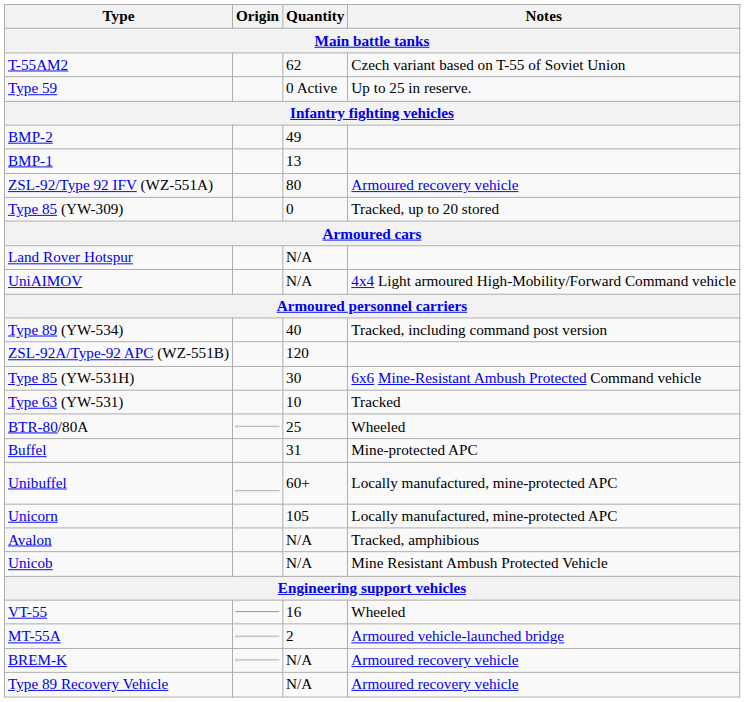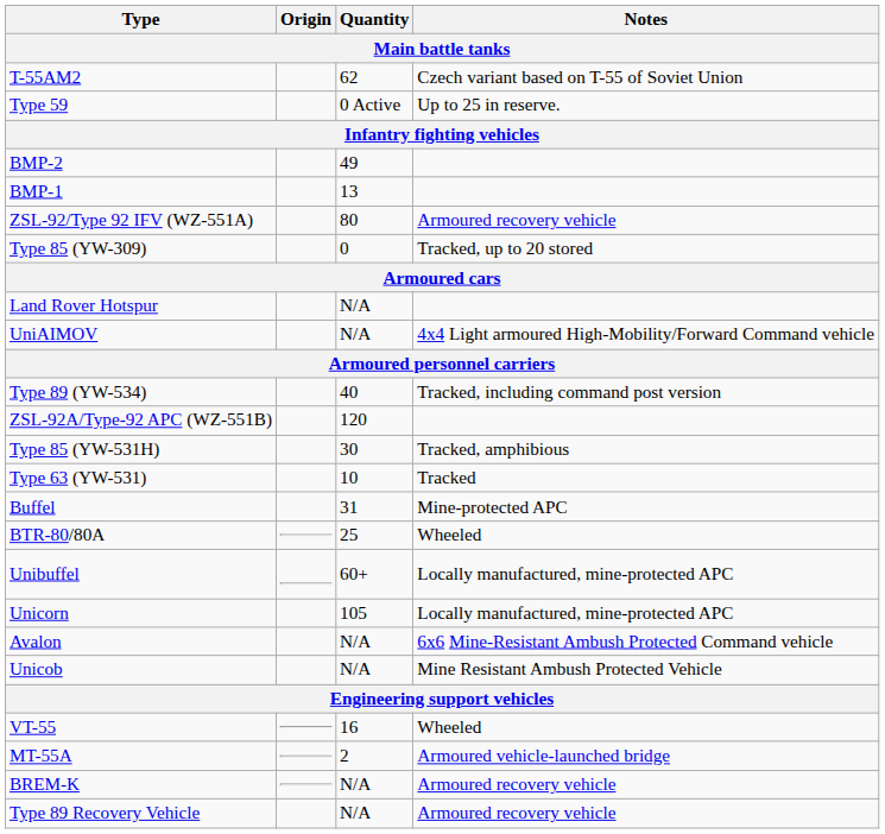 <table class="wikitable">
 <tr>
 <th>Type</th>
 <th>Origin</th>
 <th>Quantity</th>
 <th>Notes</th>
 </tr>
 <tr>
 <th colspan="4"><a href='#'>Main battle tanks</a></th>
 </tr>
 <tr>
 <td><a href='#'>T-55AM2</a></td>
 <td><br></td>
 <td>62</td>
 <td>Czech variant based on T-55 of Soviet Union</td>
 </tr>
 <tr>
 <td><a href='#'>Type 59</a></td>
 <td></td>
 <td>0 Active</td>
 <td>Up to 25 in reserve.</td>
 </tr>
 <tr>
 <th colspan="4"><a href='#'>Infantry fighting vehicles</a></th>
 </tr>
 <tr>
 <td><a href='#'>BMP-2</a></td>
 <td></td>
 <td>49</td>
 <td></td>
 </tr>
 <tr>
 <td><a href='#'>BMP-1</a></td>
 <td></td>
 <td>13</td>
 <td></td>
 </tr>
 <tr>
 <td><a href='#'>ZSL-92/Type 92 IFV</a> (WZ-551A)</td>
 <td></td>
 <td>80</td>
 <td><a href='#'>Armoured recovery vehicle</a></td>
 </tr>
 <tr>
 <td><a href='#'>Type 85</a> (YW-309)</td>
 <td></td>
 <td>0</td>
 <td>Tracked, up to 20 stored</td>
 </tr>
 <tr>
 <th colspan="4"><a href='#'>Armoured cars</a></th>
 </tr>
 <tr>
 <td><a href='#'>Land Rover Hotspur</a></td>
 <td></td>
 <td>N/A</td>
 <td></td>
 </tr>
 <tr>
 <td><a href='#'>UniAIMOV</a></td>
 <td></td>
 <td>N/A</td>
 <td><a href='#'>4x4</a> Light armoured High-Mobility/Forward Command vehicle</td>
 </tr>
 <tr>
 <th colspan="4"><a href='#'>Armoured personnel carriers</a></th>
 </tr>
 <tr>
 <td><a href='#'>Type 89</a> (YW-534)</td>
 <td></td>
 <td>40</td>
 <td>Tracked, including command post version</td>
 </tr>
 <tr>
 <td><a href='#'>ZSL-92A/Type-92 APC</a> (WZ-551B)</td>
 <td></td>
 <td>120</td>
 <td></td>
 </tr>
 <tr>
 <td><a href='#'>Type 85</a> (YW-531H)</td>
 <td></td>
 <td>30</td>
-<td><a href='#'>6x6</a> <a href='#'>Mine-Resistant Ambush Protected</a> Command vehicle</td>
+<td>Tracked, amphibious</td>
 </tr>
 <tr>
 <td><a href='#'>Type 63</a> (YW-531)</td>
 <td></td>
 <td>10</td>
 <td>Tracked</td>
 </tr>
 <tr>
+<td><a href='#'>Buffel</a></td>
+<td><br></td>
+<td>31</td>
+<td>Mine-protected APC</td>
+</tr>
+<tr>
 <td><a href='#'>BTR-80</a>/80A</td>
 <td><hr></td>
 <td>25</td>
 <td>Wheeled</td>
-</tr>
-<tr>
-<td><a href='#'>Buffel</a></td>
-<td><br></td>
-<td>31</td>
-<td>Mine-protected APC</td>
 </tr>
 <tr>
 <td><a href='#'>Unibuffel</a></td>
 <td><br><hr></td>
 <td>60+</td>
 <td>Locally manufactured, mine-protected APC</td>
 </tr>
 <tr>
 <td><a href='#'>Unicorn</a></td>
 <td></td>
 <td>105</td>
 <td>Locally manufactured, mine-protected APC</td>
 </tr>
 <tr>
 <td><a href='#'>Avalon</a></td>
 <td></td>
 <td>N/A</td>
-<td>Tracked, amphibious</td>
+<td><a href='#'>6x6</a> <a href='#'>Mine-Resistant Ambush Protected</a> Command vehicle</td>
 </tr>
 <tr>
 <td><a href='#'>Unicob</a></td>
 <td></td>
 <td>N/A</td>
 <td>Mine Resistant Ambush Protected Vehicle</td>
 </tr>
 <tr>
 <th colspan="4"><a href='#'>Engineering support vehicles</a></th>
 </tr>
 <tr>
 <td><a href='#'>VT-55</a></td>
 <td><hr></td>
 <td>16</td>
 <td>Wheeled</td>
 </tr>
 <tr>
 <td><a href='#'>MT-55A</a></td>
 <td><hr></td>
 <td>2</td>
 <td><a href='#'>Armoured vehicle-launched bridge</a></td>
 </tr>
 <tr>
 <td><a href='#'>BREM-K</a></td>
 <td><hr></td>
 <td>N/A</td>
 <td><a href='#'>Armoured recovery vehicle</a></td>
 </tr>
 <tr>
 <td><a href='#'>Type 89 Recovery Vehicle</a></td>
 <td></td>
 <td>N/A</td>
 <td><a href='#'>Armoured recovery vehicle</a></td>
 </tr>
 </table>
